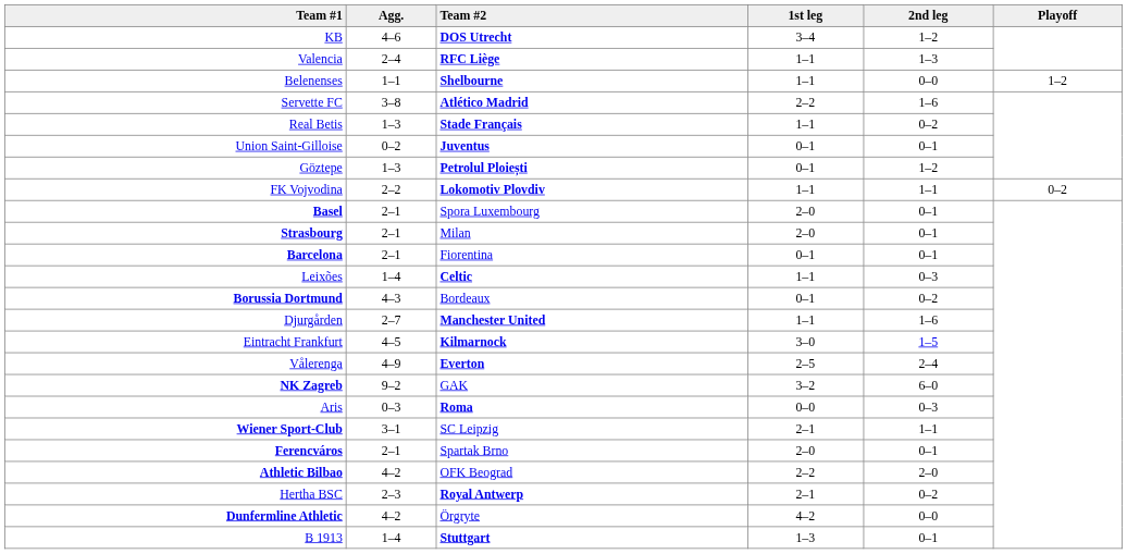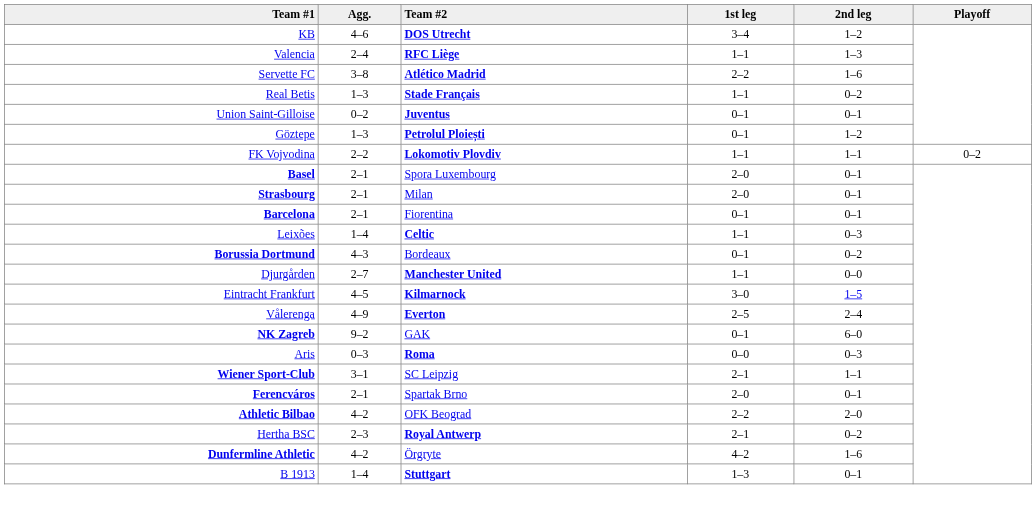 <table border=1 cellspacing=0 cellpadding=4 style="border-collapse: collapse;" width=70%>
 <tr bgcolor="efefef">
 <th align=right>Team #1</th>
 <th>Agg.</th>
 <th align=left>Team #2</th>
 <th>1st leg</th>
 <th>2nd leg</th>
 <th>Playoff</th>
 </tr>
 <tr>
 <td align=right><a href='#'>KB</a> </td>
 <td align=center>4–6</td>
 <td> <strong><a href='#'>DOS Utrecht</a></strong></td>
 <td align=center>3–4</td>
 <td align=center>1–2</td>
 </tr>
 <tr>
 <td align=right><a href='#'>Valencia</a> </td>
 <td align=center>2–4</td>
 <td> <strong><a href='#'>RFC Liège</a></strong></td>
 <td align=center>1–1</td>
 <td align=center>1–3</td>
-</tr>
-<tr>
-<td align=right><a href='#'>Belenenses</a> </td>
-<td align=center>1–1</td>
-<td> <strong><a href='#'>Shelbourne</a></strong></td>
-<td align=center>1–1</td>
-<td align=center>0–0</td>
-<td align=center>1–2</td>
 </tr>
 <tr>
 <td align=right><a href='#'>Servette FC</a> </td>
 <td align=center>3–8</td>
 <td> <strong><a href='#'>Atlético Madrid</a></strong></td>
 <td align=center>2–2</td>
 <td align=center>1–6</td>
 </tr>
 <tr>
 <td align=right><a href='#'>Real Betis</a> </td>
 <td align=center>1–3</td>
 <td> <strong><a href='#'>Stade Français</a></strong></td>
 <td align=center>1–1</td>
 <td align=center>0–2</td>
 </tr>
 <tr>
 <td align=right><a href='#'>Union Saint-Gilloise</a> </td>
 <td align=center>0–2</td>
 <td> <strong><a href='#'>Juventus</a></strong></td>
 <td align=center>0–1</td>
 <td align=center>0–1</td>
 </tr>
 <tr>
 <td align=right><a href='#'>Göztepe</a> </td>
 <td align=center>1–3</td>
 <td> <strong><a href='#'>Petrolul Ploiești</a></strong></td>
 <td align=center>0–1</td>
 <td align=center>1–2</td>
 </tr>
 <tr>
 <td align=right><a href='#'>FK Vojvodina</a> </td>
 <td align=center>2–2</td>
 <td> <strong><a href='#'>Lokomotiv Plovdiv</a></strong></td>
 <td align=center>1–1</td>
 <td align=center>1–1</td>
 <td align=center>0–2</td>
 </tr>
 <tr>
 <td align=right><strong><a href='#'>Basel</a></strong> </td>
 <td align=center>2–1</td>
 <td> <a href='#'>Spora Luxembourg</a></td>
 <td align=center>2–0</td>
 <td align=center>0–1</td>
 </tr>
 <tr>
 <td align=right><strong><a href='#'>Strasbourg</a></strong> </td>
 <td align=center>2–1</td>
 <td> <a href='#'>Milan</a></td>
 <td align=center>2–0</td>
 <td align=center>0–1</td>
 </tr>
 <tr>
 <td align=right><strong><a href='#'>Barcelona</a></strong> </td>
 <td align=center>2–1</td>
 <td> <a href='#'>Fiorentina</a></td>
 <td align=center>0–1</td>
 <td align=center>0–1</td>
 </tr>
 <tr>
 <td align=right><a href='#'>Leixões</a> </td>
 <td align=center>1–4</td>
 <td> <strong><a href='#'>Celtic</a></strong></td>
 <td align=center>1–1</td>
 <td align=center>0–3</td>
 </tr>
 <tr>
 <td align=right><strong><a href='#'>Borussia Dortmund</a></strong> </td>
 <td align=center>4–3</td>
 <td> <a href='#'>Bordeaux</a></td>
 <td align=center>0–1</td>
 <td align=center>0–2</td>
 </tr>
 <tr>
 <td align=right><a href='#'>Djurgården</a> </td>
 <td align=center>2–7</td>
 <td> <strong><a href='#'>Manchester United</a></strong></td>
 <td align=center>1–1</td>
-<td align=center>1–6</td>
+<td align=center>0–0</td>
 </tr>
 <tr>
 <td align=right><a href='#'>Eintracht Frankfurt</a> </td>
 <td align=center>4–5</td>
 <td> <strong><a href='#'>Kilmarnock</a></strong></td>
 <td align=center>3–0</td>
 <td align=center><a href='#'>1–5</a></td>
 </tr>
 <tr>
 <td align=right><a href='#'>Vålerenga</a> </td>
 <td align=center>4–9</td>
 <td> <strong><a href='#'>Everton</a></strong></td>
 <td align=center>2–5</td>
 <td align=center>2–4</td>
 </tr>
 <tr>
 <td align=right><strong><a href='#'>NK Zagreb</a></strong> </td>
 <td align=center>9–2</td>
 <td> <a href='#'>GAK</a></td>
-<td align=center>3–2</td>
+<td align=center>0–1</td>
 <td align=center>6–0</td>
 </tr>
 <tr>
 <td align=right><a href='#'>Aris</a> </td>
 <td align=center>0–3</td>
 <td> <strong><a href='#'>Roma</a></strong></td>
 <td align=center>0–0</td>
 <td align=center>0–3</td>
 </tr>
 <tr>
 <td align=right><strong><a href='#'>Wiener Sport-Club</a></strong> </td>
 <td align=center>3–1</td>
 <td> <a href='#'>SC Leipzig</a></td>
 <td align=center>2–1</td>
 <td align=center>1–1</td>
 </tr>
 <tr>
 <td align=right><strong><a href='#'>Ferencváros</a></strong> </td>
 <td align=center>2–1</td>
 <td> <a href='#'>Spartak Brno</a></td>
 <td align=center>2–0</td>
 <td align=center>0–1</td>
 </tr>
 <tr>
 <td align=right><strong><a href='#'>Athletic Bilbao</a></strong> </td>
 <td align=center>4–2</td>
 <td> <a href='#'>OFK Beograd</a></td>
 <td align=center>2–2</td>
 <td align=center>2–0</td>
 </tr>
 <tr>
 <td align=right><a href='#'>Hertha BSC</a> </td>
 <td align=center>2–3</td>
 <td> <strong><a href='#'>Royal Antwerp</a></strong></td>
 <td align=center>2–1</td>
 <td align=center>0–2</td>
 </tr>
 <tr>
 <td align=right><strong><a href='#'>Dunfermline Athletic</a></strong> </td>
 <td align=center>4–2</td>
 <td> <a href='#'>Örgryte</a></td>
 <td align=center>4–2</td>
-<td align=center>0–0</td>
+<td align=center>1–6</td>
 </tr>
 <tr>
 <td align=right><a href='#'>B 1913</a> </td>
 <td align=center>1–4</td>
 <td> <strong><a href='#'>Stuttgart</a></strong></td>
 <td align=center>1–3</td>
 <td align=center>0–1</td>
 </tr>
 </table>
